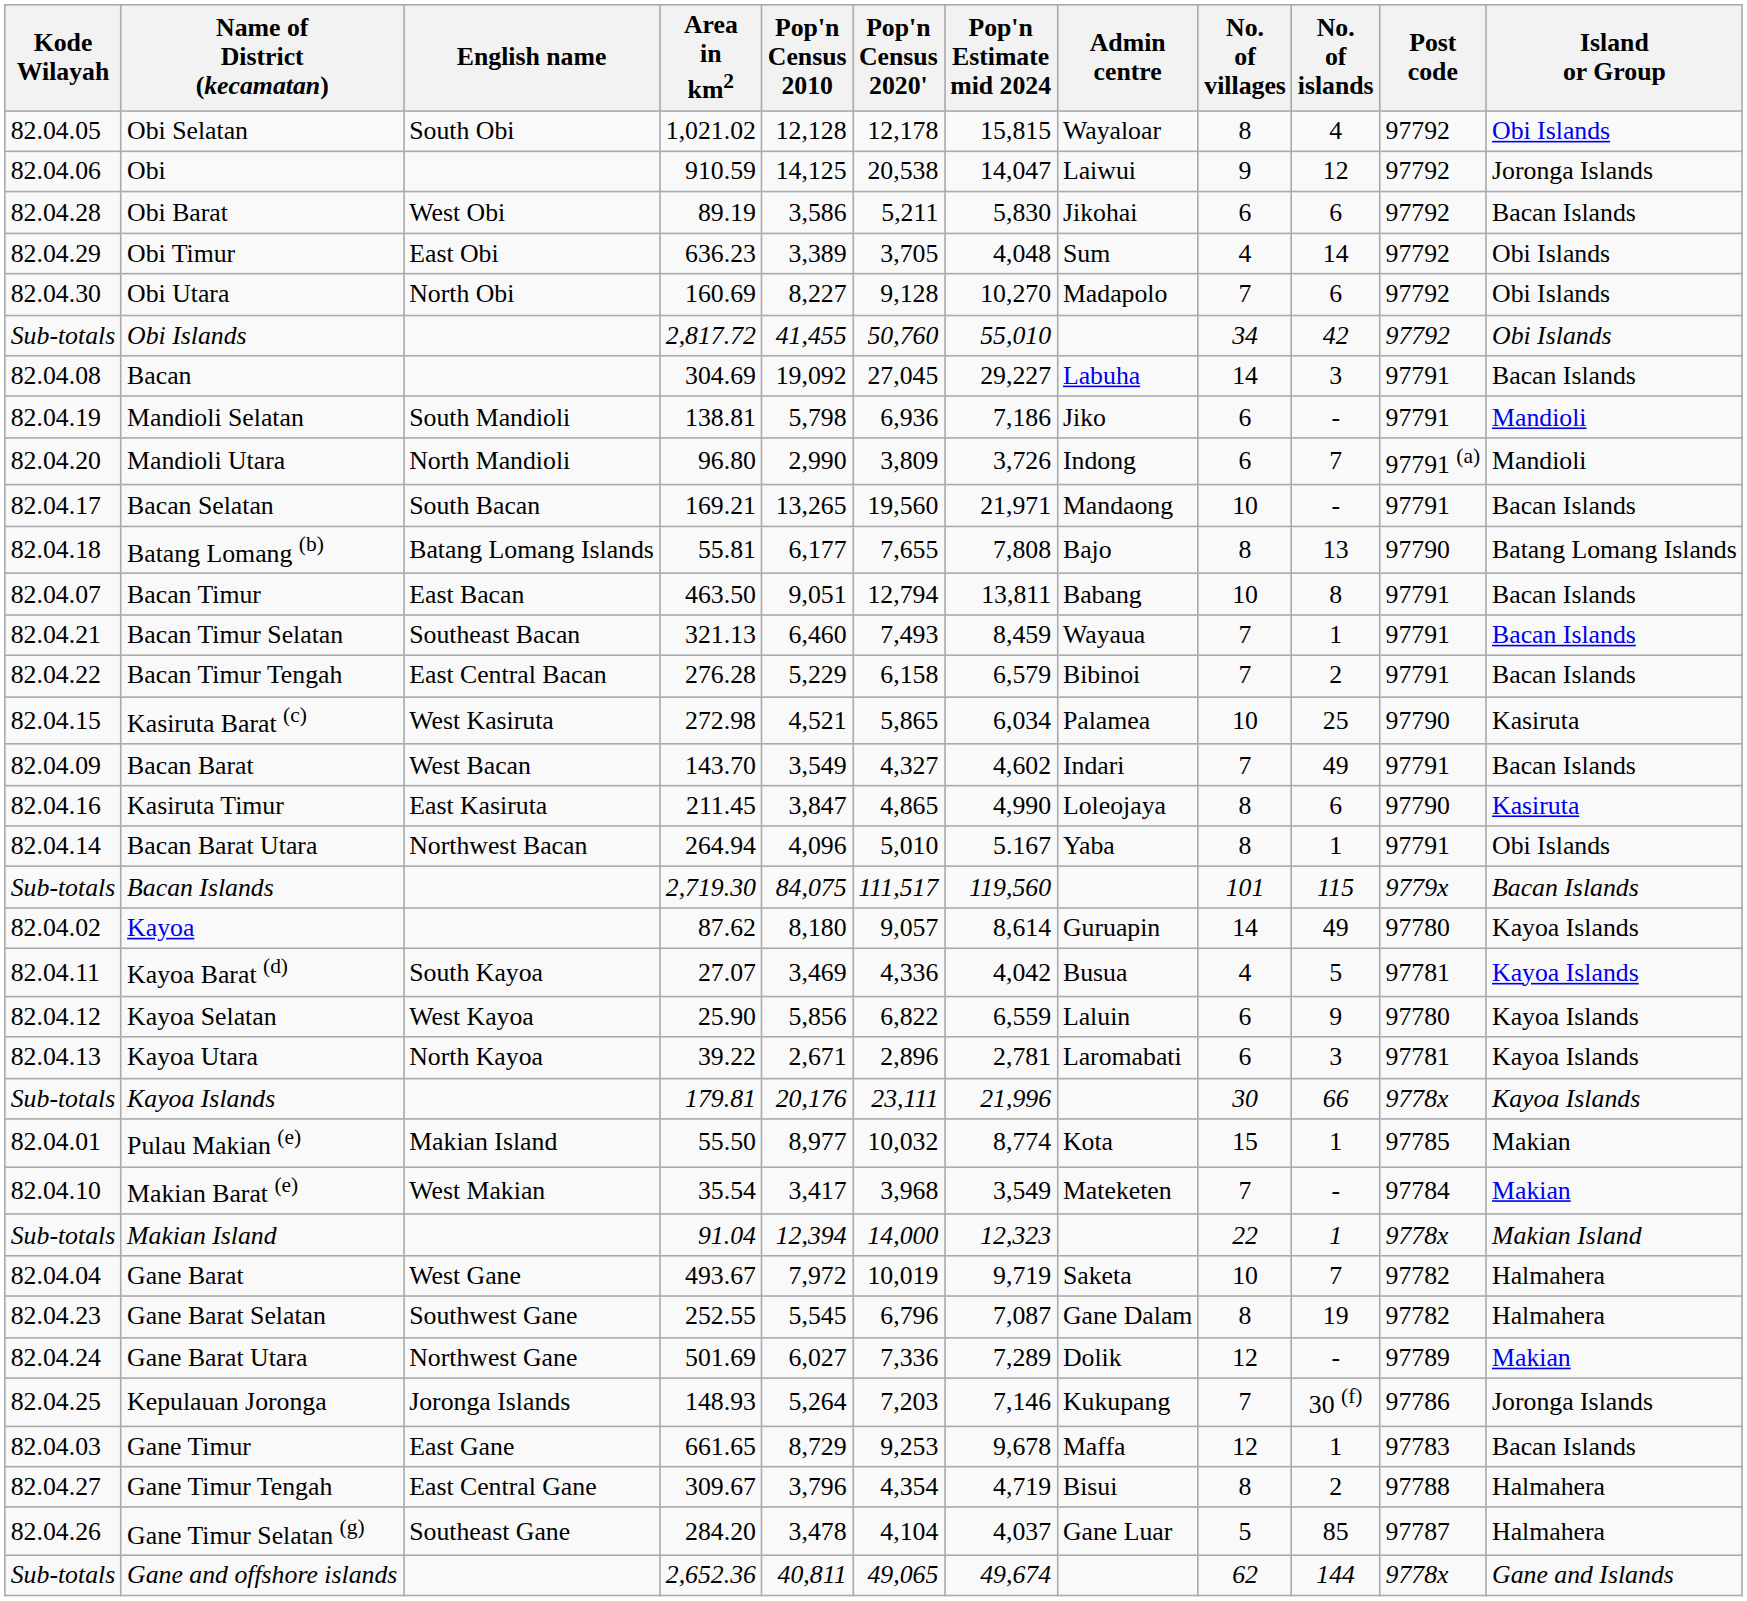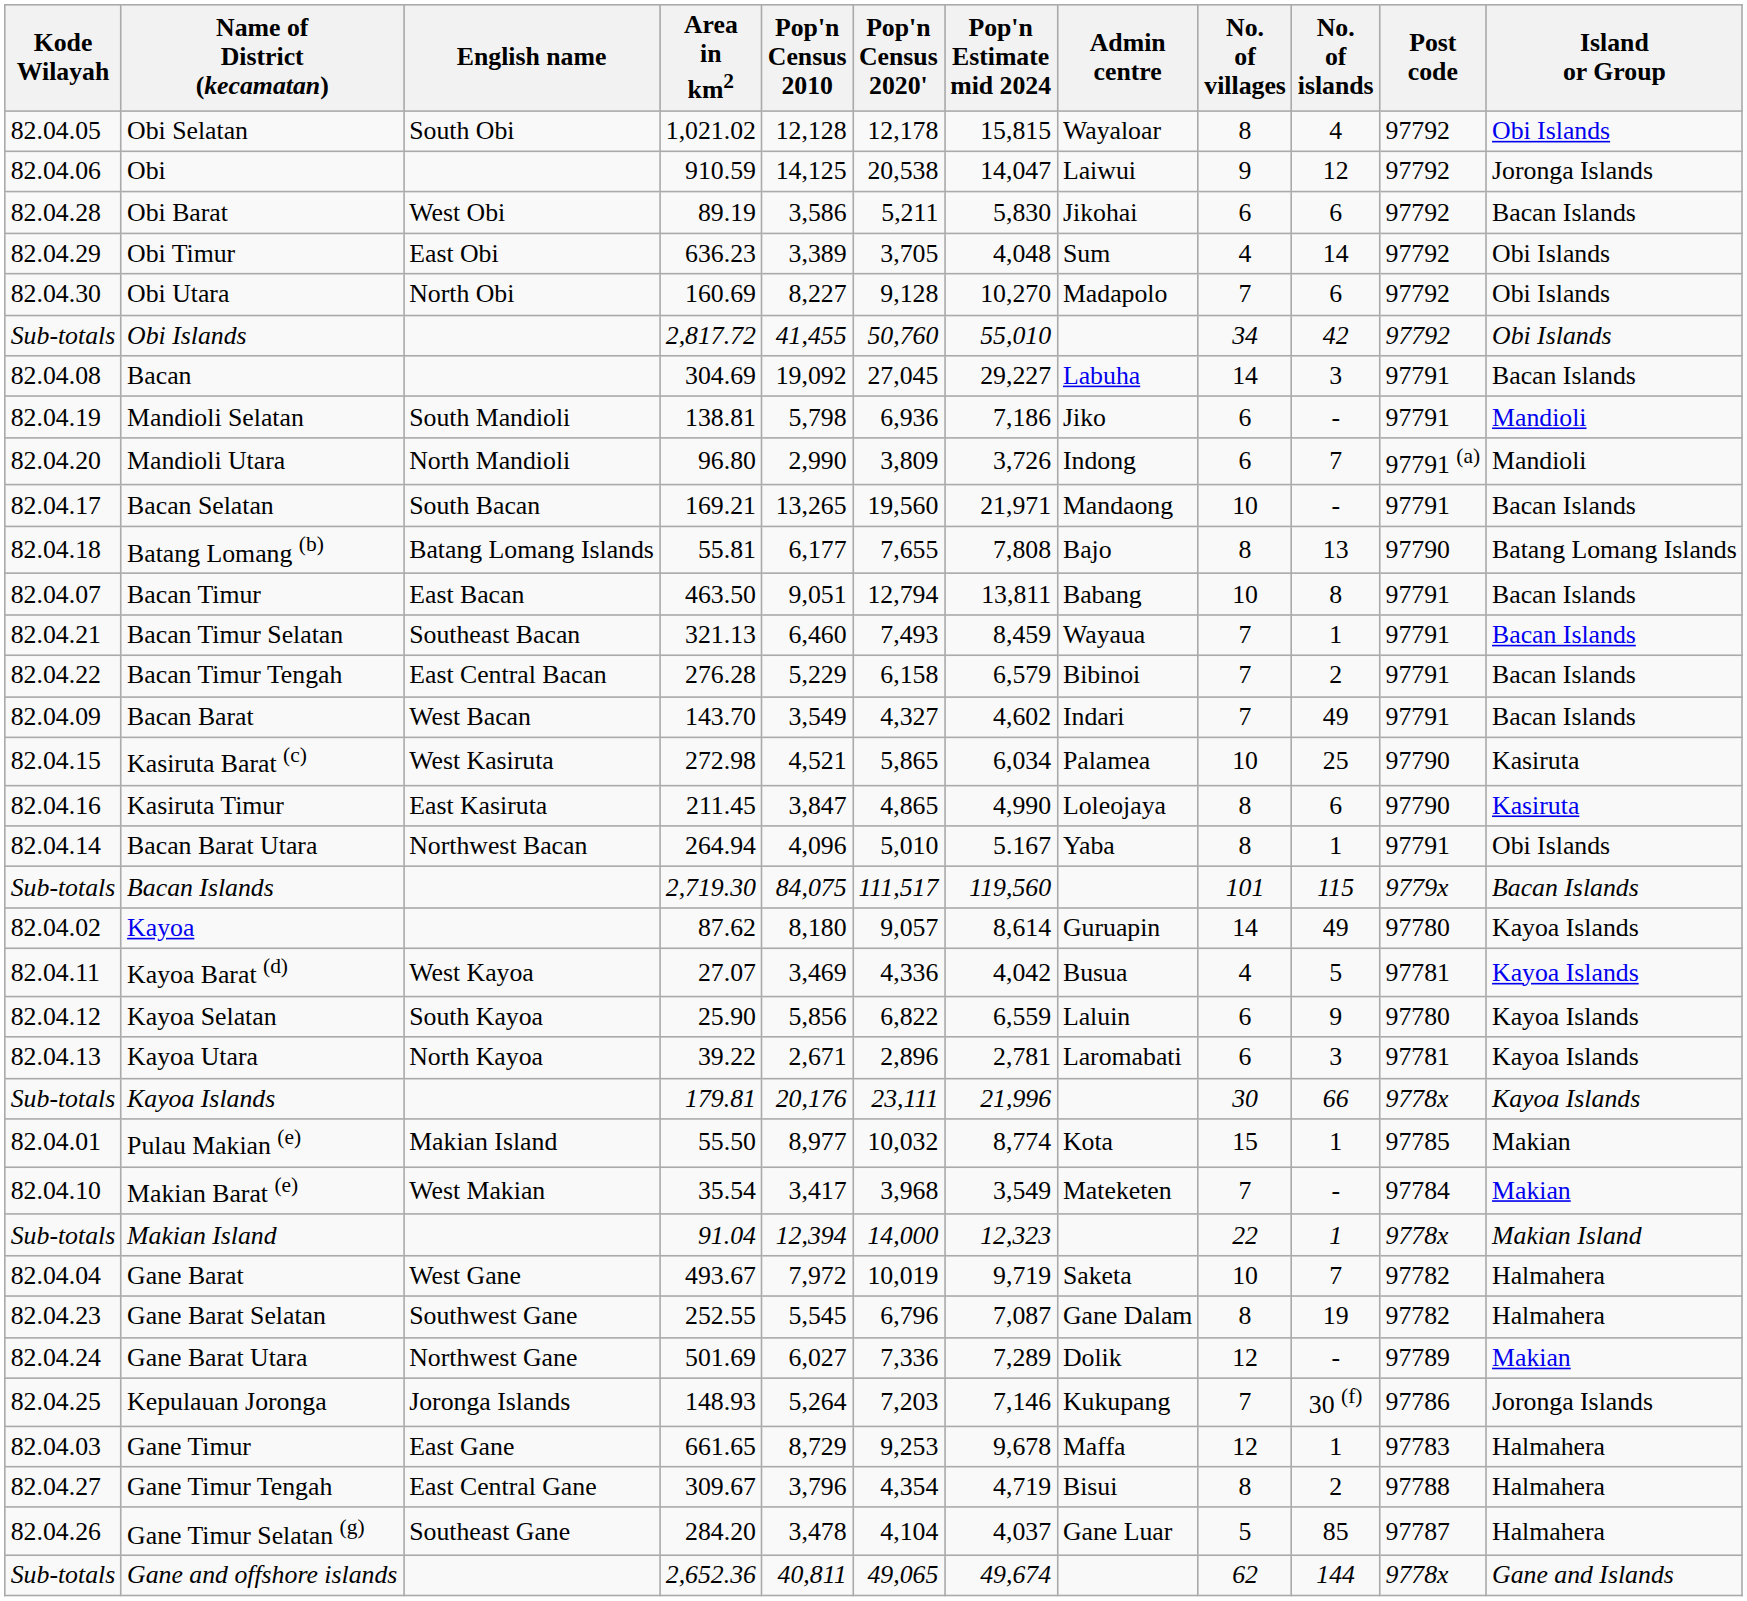 <table class="sortable wikitable">
 <tr>
 <th>Kode <br>Wilayah</th>
 <th>Name of<br>District<br>(<em>kecamatan</em>)</th>
 <th>English name</th>
 <th>Area<br>in<br>km<sup>2</sup></th>
 <th>Pop'n<br>Census<br>2010</th>
 <th>Pop'n<br>Census<br>2020'</th>
 <th>Pop'n<br>Estimate<br>mid 2024</th>
 <th>Admin<br>centre</th>
 <th>No.<br>of<br>villages</th>
 <th>No.<br>of<br>islands</th>
 <th>Post<br>code</th>
 <th>Island<br>or Group</th>
 </tr>
 <tr>
 <td>82.04.05</td>
 <td>Obi Selatan </td>
 <td>South Obi</td>
 <td align="right">1,021.02</td>
 <td align="right">12,128</td>
 <td align="right">12,178</td>
 <td align="right">15,815</td>
 <td>Wayaloar</td>
 <td align="center">8</td>
 <td align="center">4</td>
 <td>97792</td>
 <td><a href='#'>Obi Islands</a></td>
 </tr>
 <tr>
 <td>82.04.06</td>
 <td>Obi </td>
 <td></td>
 <td align="right">910.59</td>
 <td align="right">14,125</td>
 <td align="right">20,538</td>
 <td align="right">14,047</td>
 <td>Laiwui</td>
 <td align="center">9</td>
 <td align="center">12</td>
 <td>97792</td>
 <td>Joronga Islands</td>
 </tr>
 <tr>
 <td>82.04.28</td>
 <td>Obi Barat </td>
 <td>West Obi</td>
 <td align="right">89.19</td>
 <td align="right">3,586</td>
 <td align="right">5,211</td>
 <td align="right">5,830</td>
 <td>Jikohai</td>
 <td align="center">6</td>
 <td align="center">6</td>
 <td>97792</td>
 <td>Bacan Islands</td>
 </tr>
 <tr>
 <td>82.04.29</td>
 <td>Obi Timur </td>
 <td>East Obi</td>
 <td align="right">636.23</td>
 <td align="right">3,389</td>
 <td align="right">3,705</td>
 <td align="right">4,048</td>
 <td>Sum</td>
 <td align="center">4</td>
 <td align="center">14</td>
 <td>97792</td>
 <td>Obi Islands</td>
 </tr>
 <tr>
 <td>82.04.30</td>
 <td>Obi Utara </td>
 <td>North Obi</td>
 <td align="right">160.69</td>
 <td align="right">8,227</td>
 <td align="right">9,128</td>
 <td align="right">10,270</td>
 <td>Madapolo</td>
 <td align="center">7</td>
 <td align="center">6</td>
 <td>97792</td>
 <td>Obi Islands</td>
 </tr>
 <tr>
 <td><em>Sub-totals</em></td>
 <td><em>Obi Islands</em></td>
 <td></td>
 <td align="right"><em>2,817.72</em></td>
 <td align="right"><em>41,455</em></td>
 <td align="right"><em>50,760</em></td>
 <td align="right"><em>55,010</em></td>
 <td></td>
 <td align="center"><em>34</em></td>
 <td align="center"><em>42</em></td>
 <td><em>97792</em></td>
 <td><em>Obi Islands</em></td>
 </tr>
 <tr>
 <td>82.04.08</td>
 <td>Bacan </td>
 <td></td>
 <td align="right">304.69</td>
 <td align="right">19,092</td>
 <td align="right">27,045</td>
 <td align="right">29,227</td>
 <td><a href='#'>Labuha</a></td>
 <td align="center">14</td>
 <td align="center">3</td>
 <td>97791</td>
 <td>Bacan Islands</td>
 </tr>
 <tr>
 <td>82.04.19</td>
 <td>Mandioli Selatan </td>
 <td>South Mandioli</td>
 <td align="right">138.81</td>
 <td align="right">5,798</td>
 <td align="right">6,936</td>
 <td align="right">7,186</td>
 <td>Jiko</td>
 <td align="center">6</td>
 <td align="center">-</td>
 <td>97791</td>
 <td><a href='#'>Mandioli</a></td>
 </tr>
 <tr>
 <td>82.04.20</td>
 <td>Mandioli Utara </td>
 <td>North Mandioli</td>
 <td align="right">96.80</td>
 <td align="right">2,990</td>
 <td align="right">3,809</td>
 <td align="right">3,726</td>
 <td>Indong</td>
 <td align="center">6</td>
 <td align="center">7</td>
 <td>97791  <sup>(a)</sup></td>
 <td>Mandioli</td>
 </tr>
 <tr>
 <td>82.04.17</td>
 <td>Bacan Selatan </td>
 <td>South Bacan</td>
 <td align="right">169.21</td>
 <td align="right">13,265</td>
 <td align="right">19,560</td>
 <td align="right">21,971</td>
 <td>Mandaong</td>
 <td align="center">10</td>
 <td align="center">-</td>
 <td>97791</td>
 <td>Bacan Islands</td>
 </tr>
 <tr>
 <td>82.04.18</td>
 <td>Batang Lomang <sup>(b)</sup> </td>
 <td>Batang Lomang Islands</td>
 <td align="right">55.81</td>
 <td align="right">6,177</td>
 <td align="right">7,655</td>
 <td align="right">7,808</td>
 <td>Bajo</td>
 <td align="center">8</td>
 <td align="center">13</td>
 <td>97790</td>
 <td>Batang Lomang Islands</td>
 </tr>
 <tr>
 <td>82.04.07</td>
 <td>Bacan Timur </td>
 <td>East Bacan</td>
 <td align="right">463.50</td>
 <td align="right">9,051</td>
 <td align="right">12,794</td>
 <td align="right">13,811</td>
 <td>Babang</td>
 <td align="center">10</td>
 <td align="center">8</td>
 <td>97791</td>
 <td>Bacan Islands</td>
 </tr>
 <tr>
 <td>82.04.21</td>
 <td>Bacan Timur Selatan </td>
 <td>Southeast Bacan</td>
 <td align="right">321.13</td>
 <td align="right">6,460</td>
 <td align="right">7,493</td>
 <td align="right">8,459</td>
 <td>Wayaua</td>
 <td align="center">7</td>
 <td align="center">1</td>
 <td>97791</td>
 <td><a href='#'>Bacan Islands</a></td>
 </tr>
 <tr>
 <td>82.04.22</td>
 <td>Bacan Timur Tengah </td>
 <td>East Central Bacan</td>
 <td align="right">276.28</td>
 <td align="right">5,229</td>
 <td align="right">6,158</td>
 <td align="right">6,579</td>
 <td>Bibinoi</td>
 <td align="center">7</td>
 <td align="center">2</td>
 <td>97791</td>
 <td>Bacan Islands</td>
 </tr>
 <tr>
+<td>82.04.09</td>
+<td>Bacan Barat </td>
+<td>West Bacan</td>
+<td align="right">143.70</td>
+<td align="right">3,549</td>
+<td align="right">4,327</td>
+<td align="right">4,602</td>
+<td>Indari</td>
+<td align="center">7</td>
+<td align="center">49</td>
+<td>97791</td>
+<td>Bacan Islands</td>
+</tr>
+<tr>
 <td>82.04.15</td>
 <td>Kasiruta Barat <sup>(c)</sup> </td>
 <td>West Kasiruta</td>
 <td align="right">272.98</td>
 <td align="right">4,521</td>
 <td align="right">5,865</td>
 <td align="right">6,034</td>
 <td>Palamea</td>
 <td align="center">10</td>
 <td align="center">25</td>
 <td>97790</td>
 <td>Kasiruta</td>
-</tr>
-<tr>
-<td>82.04.09</td>
-<td>Bacan Barat </td>
-<td>West Bacan</td>
-<td align="right">143.70</td>
-<td align="right">3,549</td>
-<td align="right">4,327</td>
-<td align="right">4,602</td>
-<td>Indari</td>
-<td align="center">7</td>
-<td align="center">49</td>
-<td>97791</td>
-<td>Bacan Islands</td>
 </tr>
 <tr>
 <td>82.04.16</td>
 <td>Kasiruta Timur </td>
 <td>East Kasiruta</td>
 <td align="right">211.45</td>
 <td align="right">3,847</td>
 <td align="right">4,865</td>
 <td align="right">4,990</td>
 <td>Loleojaya</td>
 <td align="center">8</td>
 <td align="center">6</td>
 <td>97790</td>
 <td><a href='#'>Kasiruta</a></td>
 </tr>
 <tr>
 <td>82.04.14</td>
 <td>Bacan Barat Utara </td>
 <td>Northwest Bacan</td>
 <td align="right">264.94</td>
 <td align="right">4,096</td>
 <td align="right">5,010</td>
 <td align="right">5.167</td>
 <td>Yaba</td>
 <td align="center">8</td>
 <td align="center">1</td>
 <td>97791</td>
 <td>Obi Islands</td>
 </tr>
 <tr>
 <td><em>Sub-totals</em></td>
 <td><em>Bacan Islands</em></td>
 <td></td>
 <td align="right"><em>2,719.30</em></td>
 <td align="right"><em>84,075</em></td>
 <td align="right"><em>111,517</em></td>
 <td align="right"><em>119,560</em></td>
 <td></td>
 <td align="center"><em>101</em></td>
 <td align="center"><em>115</em></td>
 <td><em>9779x</em></td>
 <td><em>Bacan Islands</em></td>
 </tr>
 <tr>
 <td>82.04.02</td>
 <td><a href='#'>Kayoa</a></td>
 <td></td>
 <td align="right">87.62</td>
 <td align="right">8,180</td>
 <td align="right">9,057</td>
 <td align="right">8,614</td>
 <td>Guruapin</td>
 <td align="center">14</td>
 <td align="center">49</td>
 <td>97780</td>
 <td>Kayoa Islands</td>
 </tr>
 <tr>
 <td>82.04.11</td>
 <td>Kayoa Barat <sup>(d)</sup> </td>
-<td>South Kayoa</td>
+<td>West Kayoa</td>
 <td align="right">27.07</td>
 <td align="right">3,469</td>
 <td align="right">4,336</td>
 <td align="right">4,042</td>
 <td>Busua</td>
 <td align="center">4</td>
 <td align="center">5</td>
 <td>97781</td>
 <td><a href='#'>Kayoa Islands</a></td>
 </tr>
 <tr>
 <td>82.04.12</td>
 <td>Kayoa Selatan </td>
-<td>West Kayoa</td>
+<td>South Kayoa</td>
 <td align="right">25.90</td>
 <td align="right">5,856</td>
 <td align="right">6,822</td>
 <td align="right">6,559</td>
 <td>Laluin</td>
 <td align="center">6</td>
 <td align="center">9</td>
 <td>97780</td>
 <td>Kayoa Islands</td>
 </tr>
 <tr>
 <td>82.04.13</td>
 <td>Kayoa Utara </td>
 <td>North Kayoa</td>
 <td align="right">39.22</td>
 <td align="right">2,671</td>
 <td align="right">2,896</td>
 <td align="right">2,781</td>
 <td>Laromabati</td>
 <td align="center">6</td>
 <td align="center">3</td>
 <td>97781</td>
 <td>Kayoa Islands</td>
 </tr>
 <tr>
 <td><em>Sub-totals</em></td>
 <td><em>Kayoa Islands</em></td>
 <td></td>
 <td align="right"><em>179.81</em></td>
 <td align="right"><em>20,176</em></td>
 <td align="right"><em>23,111</em></td>
 <td align="right"><em>21,996</em></td>
 <td></td>
 <td align="center"><em>30</em></td>
 <td align="center"><em>66</em></td>
 <td><em>9778x</em></td>
 <td><em>Kayoa Islands</em></td>
 </tr>
 <tr>
 <td>82.04.01</td>
 <td>Pulau Makian <sup>(e)</sup> </td>
 <td>Makian Island</td>
 <td align="right">55.50</td>
 <td align="right">8,977</td>
 <td align="right">10,032</td>
 <td align="right">8,774</td>
 <td>Kota</td>
 <td align="center">15</td>
 <td align="center">1</td>
 <td>97785</td>
 <td>Makian</td>
 </tr>
 <tr>
 <td>82.04.10</td>
 <td>Makian Barat <sup>(e)</sup> </td>
 <td>West Makian</td>
 <td align="right">35.54</td>
 <td align="right">3,417</td>
 <td align="right">3,968</td>
 <td align="right">3,549</td>
 <td>Mateketen</td>
 <td align="center">7</td>
 <td align="center">-</td>
 <td>97784</td>
 <td><a href='#'>Makian</a></td>
 </tr>
 <tr>
 <td><em>Sub-totals</em></td>
 <td><em>Makian Island</em></td>
 <td></td>
 <td align="right"><em>91.04</em></td>
 <td align="right"><em>12,394</em></td>
 <td align="right"><em>14,000</em></td>
 <td align="right"><em>12,323</em></td>
 <td></td>
 <td align="center"><em>22</em></td>
 <td align="center"><em>1</em></td>
 <td><em>9778x</em></td>
 <td><em>Makian Island</em></td>
 </tr>
 <tr>
 <td>82.04.04</td>
 <td>Gane Barat </td>
 <td>West Gane</td>
 <td align="right">493.67</td>
 <td align="right">7,972</td>
 <td align="right">10,019</td>
 <td align="right">9,719</td>
 <td>Saketa</td>
 <td align="center">10</td>
 <td align="center">7</td>
 <td>97782</td>
 <td>Halmahera</td>
 </tr>
 <tr>
 <td>82.04.23</td>
 <td>Gane Barat Selatan </td>
 <td>Southwest Gane</td>
 <td align="right">252.55</td>
 <td align="right">5,545</td>
 <td align="right">6,796</td>
 <td align="right">7,087</td>
 <td>Gane Dalam</td>
 <td align="center">8</td>
 <td align="center">19</td>
 <td>97782</td>
 <td>Halmahera</td>
 </tr>
 <tr>
 <td>82.04.24</td>
 <td>Gane Barat Utara </td>
 <td>Northwest Gane</td>
 <td align="right">501.69</td>
 <td align="right">6,027</td>
 <td align="right">7,336</td>
 <td align="right">7,289</td>
 <td>Dolik</td>
 <td align="center">12</td>
 <td align="center">-</td>
 <td>97789</td>
 <td><a href='#'>Makian</a></td>
 </tr>
 <tr>
 <td>82.04.25</td>
 <td>Kepulauan Joronga </td>
 <td>Joronga Islands</td>
 <td align="right">148.93</td>
 <td align="right">5,264</td>
 <td align="right">7,203</td>
 <td align="right">7,146</td>
 <td>Kukupang</td>
 <td align="center">7</td>
 <td align="center">30 <sup>(f)</sup></td>
 <td>97786</td>
 <td>Joronga Islands</td>
 </tr>
 <tr>
 <td>82.04.03</td>
 <td>Gane Timur </td>
 <td>East Gane</td>
 <td align="right">661.65</td>
 <td align="right">8,729</td>
 <td align="right">9,253</td>
 <td align="right">9,678</td>
 <td>Maffa</td>
 <td align="center">12</td>
 <td align="center">1</td>
 <td>97783</td>
-<td>Bacan Islands</td>
+<td>Halmahera</td>
 </tr>
 <tr>
 <td>82.04.27</td>
 <td>Gane Timur Tengah </td>
 <td>East Central Gane</td>
 <td align="right">309.67</td>
 <td align="right">3,796</td>
 <td align="right">4,354</td>
 <td align="right">4,719</td>
 <td>Bisui</td>
 <td align="center">8</td>
 <td align="center">2</td>
 <td>97788</td>
 <td>Halmahera</td>
 </tr>
 <tr>
 <td>82.04.26</td>
 <td>Gane Timur Selatan <sup>(g)</sup> </td>
 <td>Southeast Gane</td>
 <td align="right">284.20</td>
 <td align="right">3,478</td>
 <td align="right">4,104</td>
 <td align="right">4,037</td>
 <td>Gane Luar</td>
 <td align="center">5</td>
 <td align="center">85</td>
 <td>97787</td>
 <td>Halmahera</td>
 </tr>
 <tr>
 <td><em>Sub-totals</em></td>
 <td><em>Gane and offshore islands</em></td>
 <td></td>
 <td align="right"><em>2,652.36</em></td>
 <td align="right"><em>40,811</em></td>
 <td align="right"><em>49,065</em></td>
 <td align="right"><em>49,674</em></td>
 <td></td>
 <td align="center"><em>62</em></td>
 <td align="center"><em>144</em></td>
 <td><em>9778x</em></td>
 <td><em>Gane and Islands</em></td>
 </tr>
 </table>
